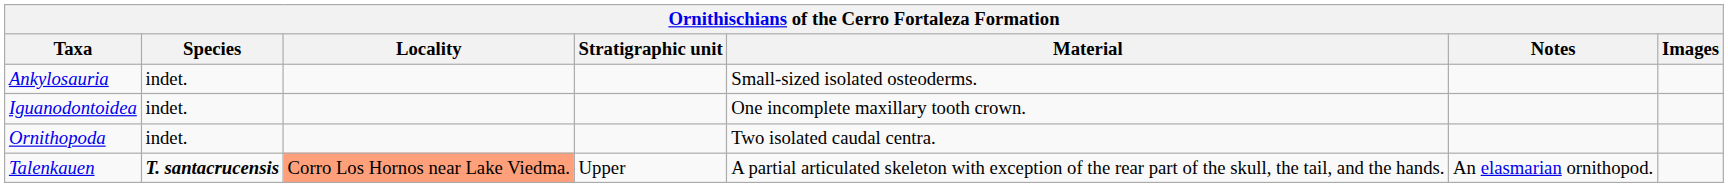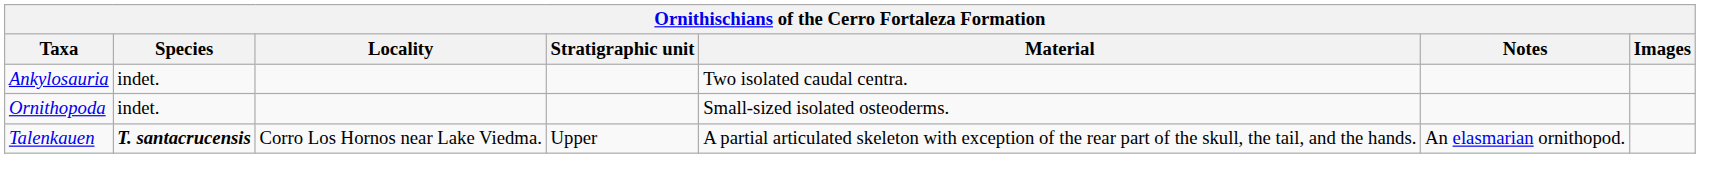 <table class="wikitable">
 <tr>
 <th colspan="7"><a href='#'>Ornithischians</a> of the Cerro Fortaleza Formation</th>
 </tr>
 <tr>
 <th>Taxa</th>
 <th>Species</th>
 <th>Locality</th>
 <th>Stratigraphic unit</th>
 <th>Material</th>
 <th>Notes</th>
 <th>Images</th>
 </tr>
 <tr>
 <td><em><a href='#'>Ankylosauria</a></em></td>
 <td>indet.</td>
 <td></td>
 <td></td>
-<td>Small-sized isolated osteoderms.</td>
-<td></td>
-<td></td>
-</tr>
-<tr>
-<td><em><a href='#'>Iguanodontoidea</a></em></td>
-<td>indet.</td>
-<td></td>
-<td></td>
-<td>One incomplete maxillary tooth crown.</td>
+<td>Two isolated caudal centra.</td>
 <td></td>
 <td></td>
 </tr>
 <tr>
 <td><em><a href='#'>Ornithopoda</a></em></td>
 <td>indet.</td>
 <td></td>
 <td></td>
-<td>Two isolated caudal centra.</td>
+<td>Small-sized isolated osteoderms.</td>
 <td></td>
 <td></td>
 </tr>
 <tr>
 <td><em><a href='#'>Talenkauen</a></em></td>
 <td><strong><em>T. santacrucensis</em></strong></td>
-<td style="background: lightsalmon;">Corro Los Hornos near Lake Viedma.</td>
+<td>Corro Los Hornos near Lake Viedma.</td>
 <td>Upper</td>
 <td>A partial articulated skeleton with exception of the rear part of the skull, the tail, and the hands.</td>
 <td>An <a href='#'>elasmarian</a> ornithopod.</td>
 <td><br></td>
 </tr>
 </table>
